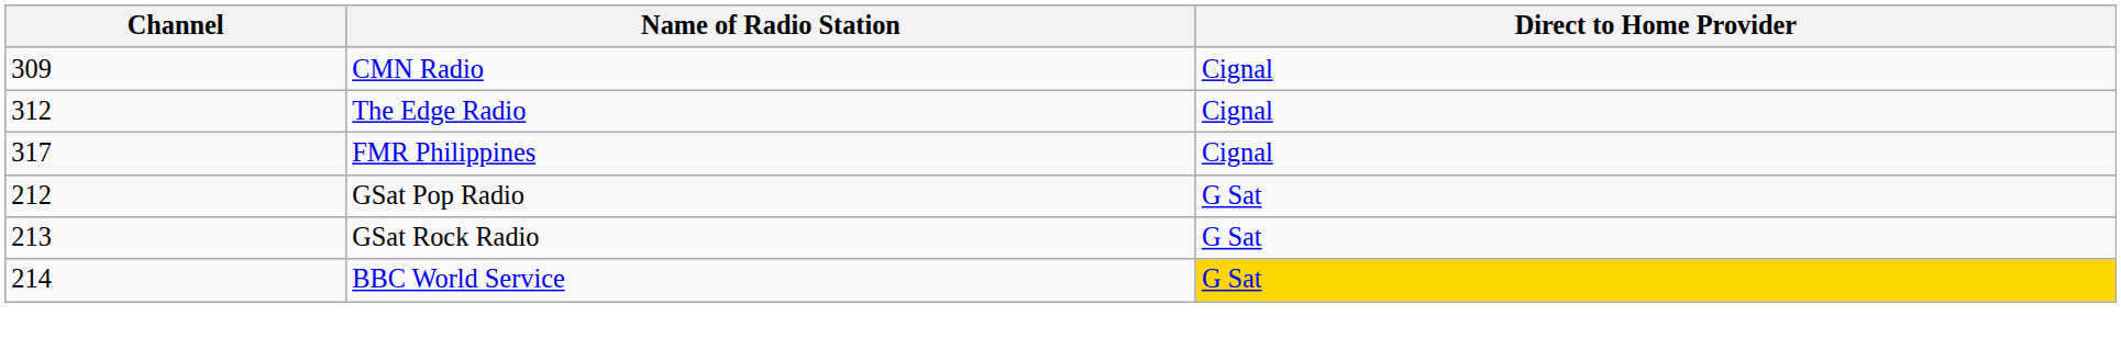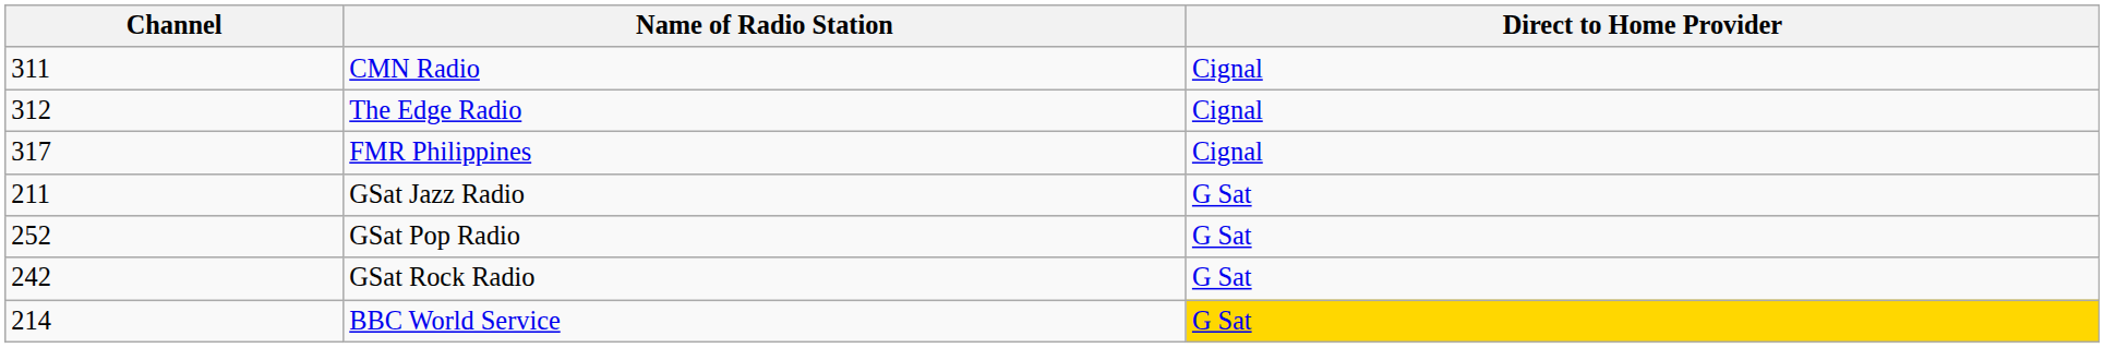 <table class="sortable wikitable" style="width:100%">
 <tr>
 <th>Channel</th>
 <th>Name of Radio Station</th>
 <th>Direct to Home Provider</th>
 </tr>
 <tr>
-<td>309</td>
+<td>311</td>
 <td><a href='#'>CMN Radio</a></td>
 <td><a href='#'>Cignal</a></td>
 </tr>
 <tr>
 <td>312</td>
 <td><a href='#'>The Edge Radio</a></td>
 <td><a href='#'>Cignal</a></td>
 </tr>
 <tr>
 <td>317</td>
 <td><a href='#'>FMR Philippines</a></td>
 <td><a href='#'>Cignal</a></td>
 </tr>
 <tr>
-<td>212</td>
+<td>211</td>
+<td>GSat Jazz Radio</td>
+<td><a href='#'>G Sat</a></td>
+</tr>
+<tr>
+<td>252</td>
 <td>GSat Pop Radio</td>
 <td><a href='#'>G Sat</a></td>
 </tr>
 <tr>
-<td>213</td>
+<td>242</td>
 <td>GSat Rock Radio</td>
 <td><a href='#'>G Sat</a></td>
 </tr>
 <tr>
 <td>214</td>
 <td><a href='#'>BBC World Service</a></td>
 <td style="background: gold;"><a href='#'>G Sat</a></td>
 </tr>
 </table>
